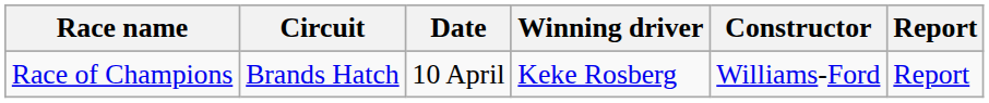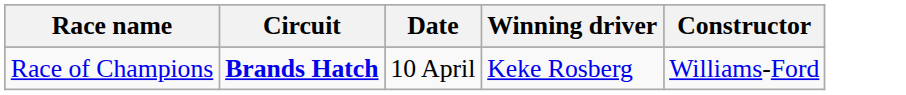 <table class="wikitable" style="font-size:95%">
 <tr>
 <th>Race name</th>
 <th>Circuit</th>
 <th>Date</th>
 <th>Winning driver</th>
 <th>Constructor</th>
-<th>Report</th>
 </tr>
 <tr>
 <td> <a href='#'>Race of Champions</a></td>
-<td><a href='#'>Brands Hatch</a></td>
+<td><strong><a href='#'>Brands Hatch</a></strong></td>
 <td>10 April</td>
 <td> <a href='#'>Keke Rosberg</a></td>
 <td> <a href='#'>Williams</a>-<a href='#'>Ford</a></td>
-<td><a href='#'>Report</a></td>
 </tr>
 </table>
